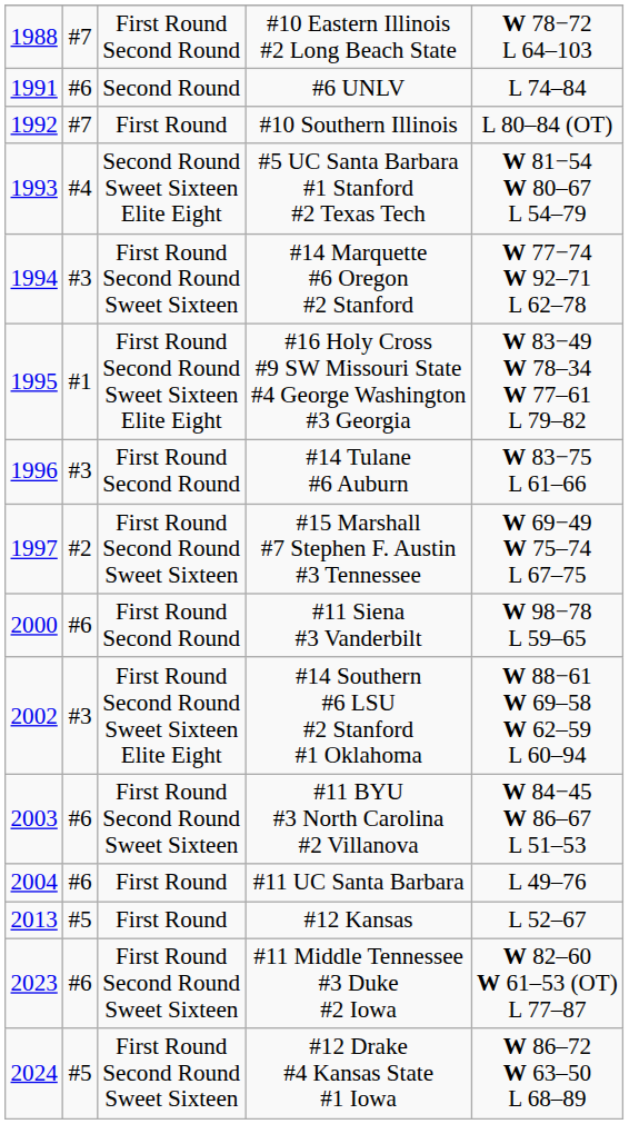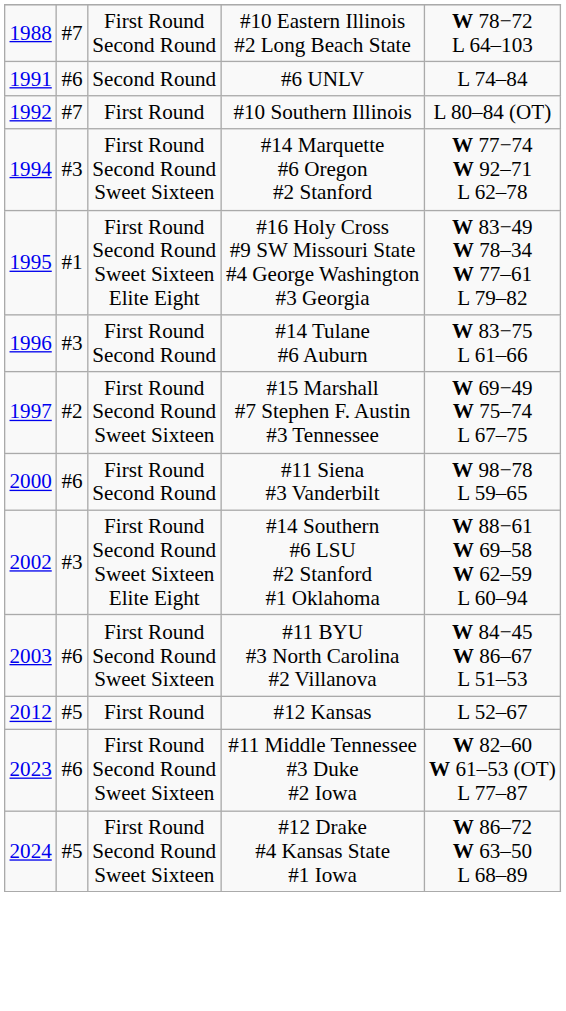 <table class="wikitable" style="text-align:center">
 <tr>
 </tr>
 <tr>
 <td rowspan=1><a href='#'>1988</a></td>
 <td>#7</td>
 <td>First Round<br>Second Round</td>
 <td>#10 Eastern Illinois<br>#2 Long Beach State</td>
 <td><strong>W</strong> 78−72<br> L 64–103</td>
 </tr>
 <tr style="text-align:center;">
 <td rowspan=1><a href='#'>1991</a></td>
 <td>#6</td>
 <td>Second Round</td>
 <td>#6 UNLV</td>
 <td>L 74–84</td>
 </tr>
 <tr style="text-align:center;">
 <td rowspan=1><a href='#'>1992</a></td>
 <td>#7</td>
 <td>First Round</td>
 <td>#10 Southern Illinois</td>
 <td>L 80–84 (OT)</td>
-</tr>
-<tr style="text-align:center;">
-<td rowspan=1><a href='#'>1993</a></td>
-<td>#4</td>
-<td>Second Round<br>Sweet Sixteen<br>Elite Eight</td>
-<td>#5 UC Santa Barbara<br>#1 Stanford<br>#2 Texas Tech</td>
-<td><strong>W</strong> 81−54<br> <strong>W</strong> 80–67<br>L 54–79</td>
 </tr>
 <tr style="text-align:center;">
 <td rowspan=1><a href='#'>1994</a></td>
 <td>#3</td>
 <td>First Round<br>Second Round<br>Sweet Sixteen</td>
 <td>#14 Marquette<br>#6 Oregon<br>#2 Stanford</td>
 <td><strong>W</strong> 77−74<br> <strong>W</strong> 92–71<br>L 62–78</td>
 </tr>
 <tr style="text-align:center;">
 <td rowspan=1><a href='#'>1995</a></td>
 <td>#1</td>
 <td>First Round<br>Second Round<br>Sweet Sixteen<br>Elite Eight</td>
 <td>#16 Holy Cross<br>#9 SW Missouri State<br>#4 George Washington<br>#3 Georgia</td>
 <td><strong>W</strong> 83−49<br> <strong>W</strong> 78–34<br><strong>W</strong> 77–61<br>L 79–82</td>
 </tr>
 <tr style="text-align:center;">
 <td rowspan=1><a href='#'>1996</a></td>
 <td>#3</td>
 <td>First Round<br>Second Round</td>
 <td>#14 Tulane<br>#6 Auburn</td>
 <td><strong>W</strong> 83−75<br>L 61–66</td>
 </tr>
 <tr style="text-align:center;">
 <td rowspan=1><a href='#'>1997</a></td>
 <td>#2</td>
 <td>First Round<br>Second Round<br>Sweet Sixteen</td>
 <td>#15 Marshall<br>#7 Stephen F. Austin<br>#3 Tennessee</td>
 <td><strong>W</strong> 69−49<br> <strong>W</strong> 75–74<br>L 67–75</td>
 </tr>
 <tr style="text-align:center;">
 <td rowspan=1><a href='#'>2000</a></td>
 <td>#6</td>
 <td>First Round<br>Second Round</td>
 <td>#11 Siena<br>#3 Vanderbilt</td>
 <td><strong>W</strong> 98−78<br>L 59–65</td>
 </tr>
 <tr style="text-align:center;">
 <td rowspan=1><a href='#'>2002</a></td>
 <td>#3</td>
 <td>First Round<br>Second Round<br>Sweet Sixteen<br>Elite Eight</td>
 <td>#14 Southern<br>#6 LSU<br>#2 Stanford<br>#1 Oklahoma</td>
 <td><strong>W</strong> 88−61<br> <strong>W</strong> 69–58<br><strong>W</strong> 62–59<br>L 60–94</td>
 </tr>
 <tr style="text-align:center;">
 <td rowspan=1><a href='#'>2003</a></td>
 <td>#6</td>
 <td>First Round<br>Second Round<br>Sweet Sixteen</td>
 <td>#11 BYU<br>#3 North Carolina<br>#2 Villanova</td>
 <td><strong>W</strong> 84−45<br><strong>W</strong> 86–67<br>L 51–53</td>
 </tr>
 <tr style="text-align:center;">
-<td rowspan=1><a href='#'>2004</a></td>
-<td>#6</td>
-<td>First Round</td>
-<td>#11 UC Santa Barbara</td>
-<td>L 49–76</td>
-</tr>
-<tr style="text-align:center;">
-<td rowspan=1><a href='#'>2013</a></td>
+<td rowspan=1><a href='#'>2012</a></td>
 <td>#5</td>
 <td>First Round</td>
 <td>#12 Kansas</td>
 <td>L 52–67</td>
 </tr>
 <tr style="text-align:center;">
 <td rowspan=1><a href='#'>2023</a></td>
 <td>#6</td>
 <td>First Round<br>Second Round<br>Sweet Sixteen</td>
 <td>#11 Middle Tennessee<br>#3 Duke<br>#2 Iowa</td>
 <td><strong>W</strong> 82–60<br><strong>W</strong> 61–53 (OT)<br>L 77–87</td>
 </tr>
 <tr style="text-align:center;">
 <td rowspan=1><a href='#'>2024</a></td>
 <td>#5</td>
 <td>First Round<br>Second Round<br>Sweet Sixteen</td>
 <td>#12 Drake<br>#4 Kansas State<br>#1 Iowa</td>
 <td><strong>W</strong> 86–72<br><strong>W</strong> 63–50<br>L 68–89</td>
 </tr>
 <tr style="text-align:center;">
 </tr>
 </table>
